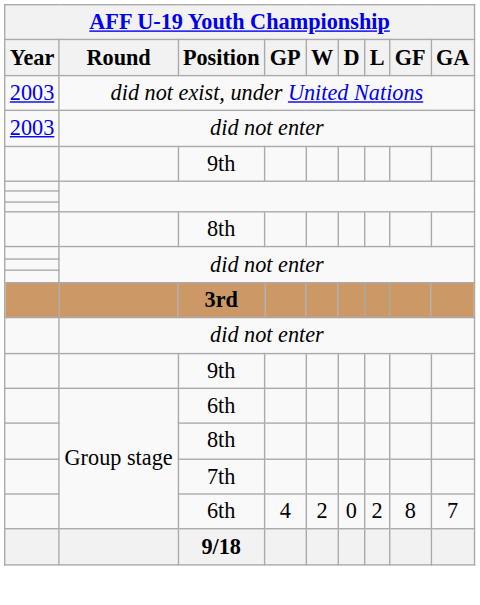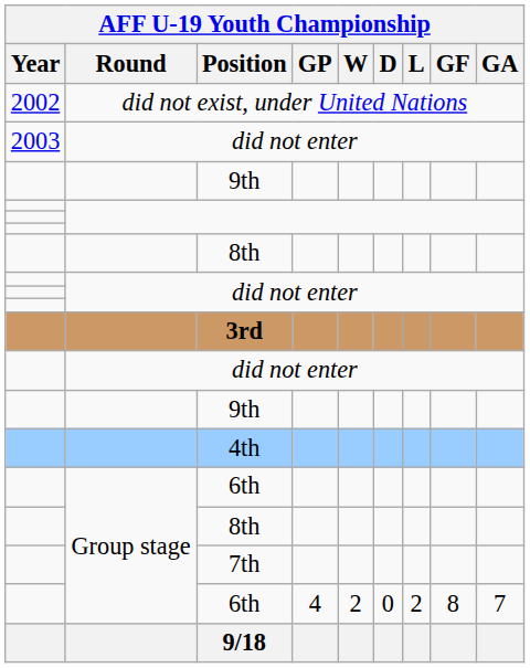 <table class="wikitable" style="text-align: center;">
 <tr>
 <th colspan=9><a href='#'>AFF U-19 Youth Championship</a></th>
 </tr>
 <tr>
 <th>Year</th>
 <th>Round</th>
 <th>Position</th>
 <th>GP</th>
 <th>W</th>
 <th>D</th>
 <th>L</th>
 <th>GF</th>
 <th>GA</th>
 </tr>
 <tr>
-<td>  <a href='#'>2003</a></td>
+<td>  <a href='#'>2002</a></td>
 <td colspan=8><em>did not exist, under <a href='#'>United Nations</a></em></td>
 </tr>
 <tr>
 <td>  <a href='#'>2003</a></td>
 <td colspan=8><em>did not enter</em></td>
 </tr>
 <tr>
 <td></td>
 <td></td>
 <td>9th</td>
 <td></td>
 <td></td>
 <td></td>
 <td></td>
 <td></td>
 <td></td>
 </tr>
 <tr>
 <td></td>
 <td colspan=8 rowspan=3></td>
 </tr>
 <tr>
 <td></td>
 </tr>
 <tr>
 <td></td>
 </tr>
 <tr>
 <td></td>
 <td></td>
 <td>8th</td>
 <td></td>
 <td></td>
 <td></td>
 <td></td>
 <td></td>
 <td></td>
 </tr>
 <tr>
 <td></td>
 <td rowspan="3" colspan="8"><em>did not enter</em></td>
 </tr>
 <tr>
 <td></td>
 </tr>
 <tr>
 <td></td>
 </tr>
 <tr style="background-color:#cc9966;">
 <td></td>
 <td></td>
 <td><strong>3rd</strong></td>
 <td><strong></strong></td>
 <td><strong></strong></td>
 <td><strong></strong></td>
 <td><strong></strong></td>
 <td><strong></strong></td>
 <td><strong></strong></td>
 </tr>
 <tr>
 <td></td>
 <td colspan="8"><em>did not enter</em></td>
 </tr>
 <tr>
 <td></td>
 <td></td>
 <td>9th</td>
 <td></td>
 <td></td>
 <td></td>
 <td></td>
 <td></td>
 <td></td>
 </tr>
+<tr style="background-color:#9acdff;">
+<td></td>
+<td></td>
+<td>4th</td>
+<td><strong></strong></td>
+<td><strong></strong></td>
+<td><strong></strong></td>
+<td><strong></strong></td>
+<td><strong></strong></td>
+<td><strong></strong></td>
+</tr>
 <tr>
 <td></td>
 <td rowspan=4>Group stage</td>
 <td>6th</td>
 <td></td>
 <td></td>
 <td></td>
 <td></td>
 <td></td>
 <td></td>
 </tr>
 <tr>
 <td></td>
 <td>8th</td>
 <td></td>
 <td></td>
 <td></td>
 <td></td>
 <td></td>
 <td></td>
 </tr>
 <tr>
 <td></td>
 <td>7th</td>
 <td></td>
 <td></td>
 <td></td>
 <td></td>
 <td></td>
 <td></td>
 </tr>
 <tr>
 <td></td>
 <td>6th</td>
 <td>4</td>
 <td>2</td>
 <td>0</td>
 <td>2</td>
 <td>8</td>
 <td>7</td>
 </tr>
 <tr>
 <th></th>
 <th></th>
 <th>9/18</th>
 <th></th>
 <th></th>
 <th></th>
 <th></th>
 <th></th>
 <th></th>
 </tr>
 </table>
